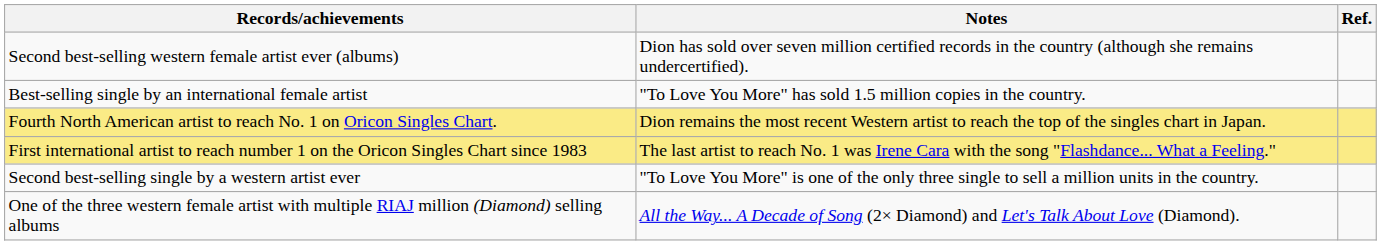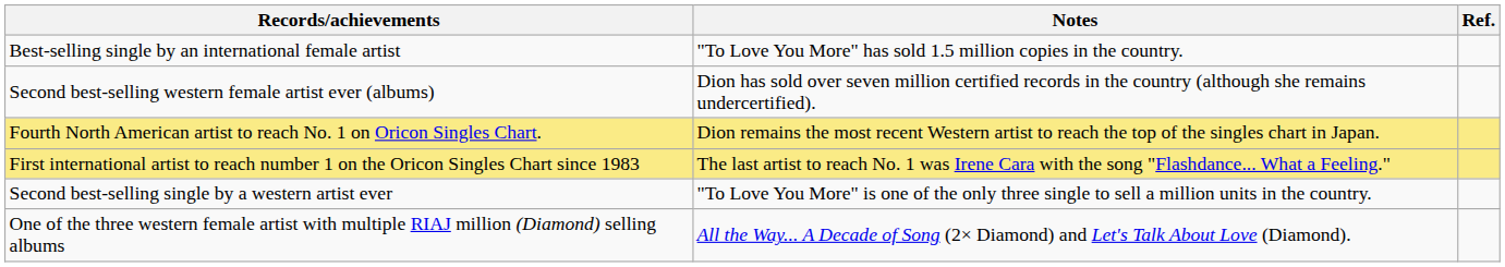 <table class="wikitable" style="text-align:left;">
 <tr>
 <th>Records/achievements</th>
 <th>Notes</th>
 <th>Ref.</th>
 </tr>
 <tr>
-<td>Second best-selling western female artist ever (albums)</td>
-<td>Dion has sold over seven million certified records in the country (although she remains undercertified).</td>
+<td>Best-selling single by an international female artist</td>
+<td>"To Love You More" has sold 1.5 million copies in the country.</td>
 <td></td>
 </tr>
 <tr>
-<td>Best-selling single by an international female artist</td>
-<td>"To Love You More" has sold 1.5 million copies in the country.</td>
+<td>Second best-selling western female artist ever (albums)</td>
+<td>Dion has sold over seven million certified records in the country (although she remains undercertified).</td>
 <td></td>
 </tr>
 <tr scope="row" style="background:#FAEB86">
 <td>Fourth North American artist to reach No. 1 on <a href='#'>Oricon Singles Chart</a>.</td>
 <td>Dion remains the most recent Western artist to reach the top of the singles chart in Japan.</td>
 <td></td>
 </tr>
 <tr scope="row" style="background:#FAEB86">
 <td>First international artist to reach number 1 on the Oricon Singles Chart since 1983</td>
 <td>The last artist to reach No. 1 was <a href='#'>Irene Cara</a> with the song "<a href='#'>Flashdance... What a Feeling</a>."</td>
 <td></td>
 </tr>
 <tr>
 <td>Second best-selling single by a western artist ever</td>
 <td>"To Love You More" is one of the only three single to sell a million units in the country.</td>
 <td></td>
 </tr>
 <tr>
 <td>One of the three western female artist with multiple <a href='#'>RIAJ</a> million <em>(Diamond)</em> selling albums</td>
 <td><em><a href='#'>All the Way... A Decade of Song</a></em> (2× Diamond) and <em><a href='#'>Let's Talk About Love</a></em> (Diamond).</td>
 <td></td>
 </tr>
 </table>
